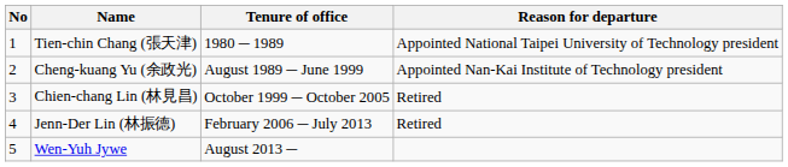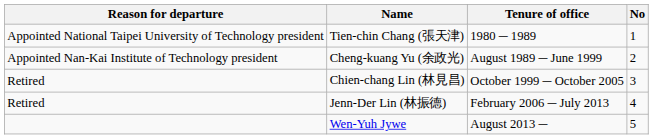 <table class="wikitable">
 <tr>
-<th>No</th>
+<th>Reason for departure</th>
 <th>Name</th>
 <th>Tenure of office</th>
-<th>Reason for departure</th>
+<th>No</th>
 </tr>
 <tr>
-<td>1</td>
+<td>Appointed National Taipei University of Technology president</td>
 <td>Tien-chin Chang (張天津)</td>
 <td>1980 ─ 1989</td>
-<td>Appointed National Taipei University of Technology president</td>
+<td>1</td>
 </tr>
 <tr>
-<td>2</td>
+<td>Appointed Nan-Kai Institute of Technology president</td>
 <td>Cheng-kuang Yu (余政光)</td>
 <td>August 1989 ─ June 1999</td>
-<td>Appointed Nan-Kai Institute of Technology president</td>
+<td>2</td>
 </tr>
 <tr>
-<td>3</td>
+<td>Retired</td>
 <td>Chien-chang Lin (林見昌)</td>
 <td>October 1999 ─ October 2005</td>
-<td>Retired</td>
+<td>3</td>
 </tr>
 <tr>
-<td>4</td>
+<td>Retired</td>
 <td>Jenn-Der Lin (林振德)</td>
 <td>February 2006 ─ July 2013</td>
-<td>Retired</td>
+<td>4</td>
 </tr>
 <tr>
-<td>5</td>
+<td Example></td>
 <td><a href='#'>Wen-Yuh Jywe</a></td>
 <td>August 2013 ─</td>
-<td Example></td>
+<td>5</td>
 </tr>
 </table>
